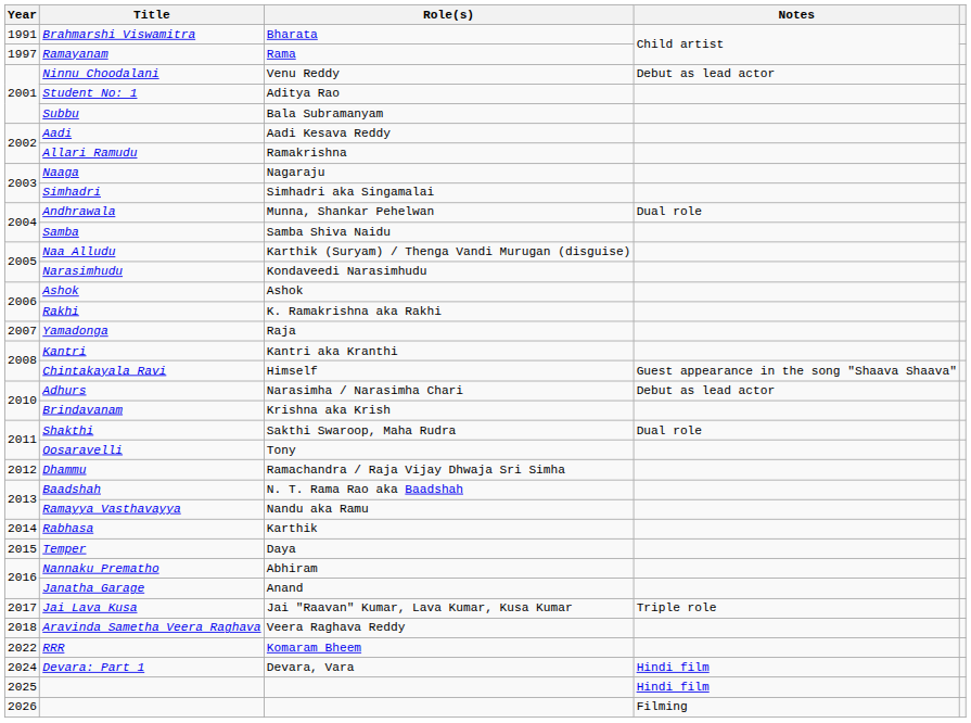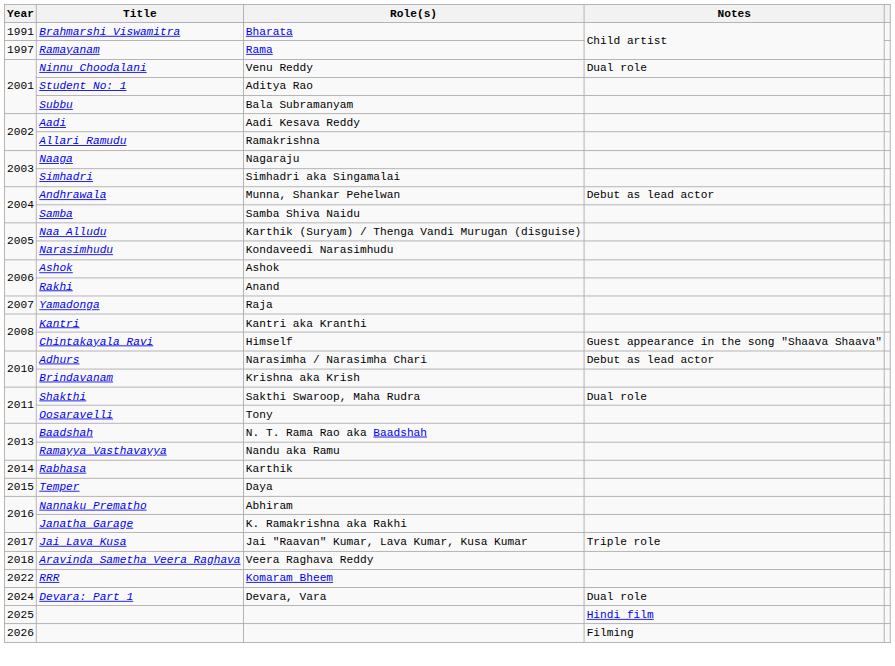 <table class="wikitable sortable">
 <tr>
 <th scope="col">Year</th>
 <th scope="col">Title</th>
 <th scope="col">Role(s)</th>
 <th scope="col" class="unsortable">Notes</th>
 <th scope="col" class="unsortable"></th>
 </tr>
 <tr>
 <td>1991</td>
 <td><em><a href='#'>Brahmarshi Viswamitra</a></em></td>
 <td><a href='#'>Bharata</a></td>
 <td rowspan="2">Child artist</td>
 <td></td>
 </tr>
 <tr>
 <td>1997</td>
 <td><em><a href='#'>Ramayanam</a></em></td>
 <td><a href='#'>Rama</a></td>
 <td></td>
 </tr>
 <tr>
 <td rowspan="3">2001</td>
 <td><em><a href='#'>Ninnu Choodalani</a></em></td>
 <td>Venu Reddy</td>
-<td>Debut as lead actor</td>
+<td>Dual role</td>
 <td></td>
 </tr>
 <tr>
 <td><em><a href='#'>Student No: 1</a></em></td>
 <td>Aditya Rao</td>
 <td></td>
 <td></td>
 </tr>
 <tr>
 <td><em><a href='#'>Subbu</a></em></td>
 <td>Bala Subramanyam</td>
 <td></td>
 <td></td>
 </tr>
 <tr>
 <td rowspan="2">2002</td>
 <td><em><a href='#'>Aadi</a></em></td>
 <td>Aadi Kesava Reddy</td>
 <td></td>
 <td></td>
 </tr>
 <tr>
 <td><em><a href='#'>Allari Ramudu</a></em></td>
 <td>Ramakrishna</td>
 <td></td>
 <td></td>
 </tr>
 <tr>
 <td rowspan="2">2003</td>
 <td><em><a href='#'>Naaga</a></em></td>
 <td>Nagaraju</td>
 <td></td>
 <td></td>
 </tr>
 <tr>
 <td><em><a href='#'>Simhadri</a></em></td>
 <td>Simhadri aka Singamalai</td>
 <td></td>
 <td></td>
 </tr>
 <tr>
 <td rowspan="2">2004</td>
 <td><em><a href='#'>Andhrawala</a></em></td>
 <td>Munna, Shankar Pehelwan</td>
-<td>Dual role</td>
+<td>Debut as lead actor</td>
 <td></td>
 </tr>
 <tr>
 <td><em><a href='#'>Samba</a></em></td>
 <td>Samba Shiva Naidu</td>
 <td></td>
 <td></td>
 </tr>
 <tr>
 <td rowspan="2">2005</td>
 <td><em><a href='#'>Naa Alludu</a></em></td>
 <td>Karthik (Suryam) / Thenga Vandi Murugan (disguise)</td>
 <td></td>
 <td></td>
 </tr>
 <tr>
 <td><em><a href='#'>Narasimhudu</a></em></td>
 <td>Kondaveedi Narasimhudu</td>
 <td></td>
 <td></td>
 </tr>
 <tr>
 <td rowspan="2">2006</td>
 <td><em><a href='#'>Ashok</a></em></td>
 <td>Ashok</td>
 <td></td>
 <td></td>
 </tr>
 <tr>
 <td><em><a href='#'>Rakhi</a></em></td>
-<td>K. Ramakrishna aka Rakhi</td>
+<td>Anand</td>
 <td></td>
 <td></td>
 </tr>
 <tr>
 <td>2007</td>
 <td><em><a href='#'>Yamadonga</a></em></td>
 <td>Raja</td>
 <td></td>
 <td></td>
 </tr>
 <tr>
 <td rowspan="2">2008</td>
 <td><em><a href='#'>Kantri</a></em></td>
 <td>Kantri aka Kranthi</td>
 <td></td>
 <td></td>
 </tr>
 <tr>
 <td><em><a href='#'>Chintakayala Ravi</a></em></td>
 <td>Himself</td>
 <td>Guest appearance in the song "Shaava Shaava"</td>
 <td></td>
 </tr>
 <tr>
 <td rowspan="2">2010</td>
 <td><em><a href='#'>Adhurs</a></em></td>
 <td>Narasimha / Narasimha Chari</td>
 <td>Debut as lead actor</td>
 <td></td>
 </tr>
 <tr>
 <td><em><a href='#'>Brindavanam</a></em></td>
 <td>Krishna aka Krish</td>
 <td></td>
 <td></td>
 </tr>
 <tr>
 <td rowspan="2">2011</td>
 <td><em><a href='#'>Shakthi</a></em></td>
 <td>Sakthi Swaroop, Maha Rudra</td>
 <td>Dual role</td>
 <td></td>
 </tr>
 <tr>
 <td><em><a href='#'>Oosaravelli</a></em></td>
 <td>Tony</td>
 <td></td>
 <td></td>
 </tr>
 <tr>
-<td>2012</td>
-<td><em><a href='#'>Dhammu</a></em></td>
-<td>Ramachandra / Raja Vijay Dhwaja Sri Simha</td>
-<td></td>
-<td></td>
-</tr>
-<tr>
 <td rowspan="2">2013</td>
 <td><em><a href='#'>Baadshah</a></em></td>
 <td>N. T. Rama Rao aka <a href='#'>Baadshah</a></td>
 <td></td>
 <td></td>
 </tr>
 <tr>
 <td><em><a href='#'>Ramayya Vasthavayya</a></em></td>
 <td>Nandu aka Ramu</td>
 <td></td>
 <td></td>
 </tr>
 <tr>
 <td>2014</td>
 <td><em><a href='#'>Rabhasa</a></em></td>
 <td>Karthik</td>
 <td></td>
 <td></td>
 </tr>
 <tr>
 <td>2015</td>
 <td><em><a href='#'>Temper</a></em></td>
 <td>Daya</td>
 <td></td>
 <td></td>
 </tr>
 <tr>
 <td rowspan="2">2016</td>
 <td><em><a href='#'>Nannaku Prematho</a></em></td>
 <td>Abhiram</td>
 <td></td>
 <td></td>
 </tr>
 <tr>
 <td><em><a href='#'>Janatha Garage</a></em></td>
-<td>Anand</td>
+<td>K. Ramakrishna aka Rakhi</td>
 <td></td>
 <td></td>
 </tr>
 <tr>
 <td>2017</td>
 <td><em><a href='#'>Jai Lava Kusa</a></em></td>
 <td>Jai "Raavan" Kumar, Lava Kumar, Kusa Kumar</td>
 <td>Triple role</td>
 <td></td>
 </tr>
 <tr>
 <td>2018</td>
 <td><em><a href='#'>Aravinda Sametha Veera Raghava</a></em></td>
 <td>Veera Raghava Reddy</td>
 <td></td>
 <td></td>
 </tr>
 <tr>
 <td>2022</td>
 <td><em><a href='#'>RRR</a></em></td>
 <td><a href='#'>Komaram Bheem</a></td>
 <td></td>
 <td style="text-align:center;"></td>
 </tr>
 <tr>
 <td>2024</td>
 <td><em><a href='#'>Devara: Part 1</a></em></td>
 <td>Devara, Vara</td>
-<td><a href='#'>Hindi film</a></td>
+<td>Dual role</td>
 <td style="text-align:center;"></td>
 </tr>
 <tr>
 <td>2025</td>
 <td></td>
 <td></td>
 <td><a href='#'>Hindi film</a></td>
 <td style="text-align:center;"></td>
 </tr>
 <tr>
 <td>2026</td>
 <td></td>
 <td></td>
 <td>Filming</td>
 <td style="text-align:center;"></td>
 </tr>
 </table>
